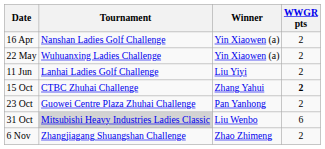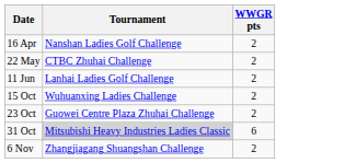 <table class="wikitable sortable" style="font-size:95%;">
 <tr>
 <th>Date</th>
 <th>Tournament</th>
-<th>Winner</th>
 <th><a href='#'>WWGR</a><br>pts</th>
 </tr>
 <tr>
 <td>16 Apr</td>
 <td><a href='#'>Nanshan Ladies Golf Challenge </a></td>
-<td> <a href='#'>Yin Xiaowen</a> (a)</td>
 <td align=center>2</td>
 </tr>
 <tr>
 <td>22 May</td>
-<td><a href='#'>Wuhuanxing Ladies Challenge</a></td>
-<td> <a href='#'>Yin Xiaowen</a> (a)</td>
+<td><a href='#'>CTBC Zhuhai Challenge</a></td>
 <td align=center>2</td>
 </tr>
 <tr>
 <td>11 Jun</td>
 <td><a href='#'>Lanhai Ladies Golf Challenge</a></td>
-<td> <a href='#'>Liu Yiyi</a> </td>
 <td align=center>2</td>
 </tr>
 <tr>
 <td>15 Oct</td>
-<td><a href='#'>CTBC Zhuhai Challenge</a></td>
-<td> <a href='#'>Zhang Yahui</a></td>
-<td align=center><strong>2</strong></td>
+<td><a href='#'>Wuhuanxing Ladies Challenge</a></td>
+<td align=center>2</td>
 </tr>
 <tr>
 <td>23 Oct</td>
 <td><a href='#'>Guowei Centre Plaza Zhuhai Challenge</a></td>
-<td> <a href='#'>Pan Yanhong</a></td>
 <td align=center>2</td>
 </tr>
 <tr>
 <td>31 Oct</td>
 <td style="background: lightgrey;"><a href='#'>Mitsubishi Heavy Industries Ladies Classic</a></td>
-<td> <a href='#'>Liu Wenbo</a></td>
 <td align=center>6</td>
 </tr>
 <tr>
 <td>6 Nov</td>
 <td><a href='#'>Zhangjiagang Shuangshan Challenge</a></td>
-<td> <a href='#'>Zhao Zhimeng</a></td>
 <td align=center>2</td>
 </tr>
 </table>
